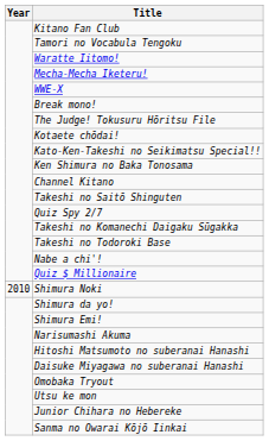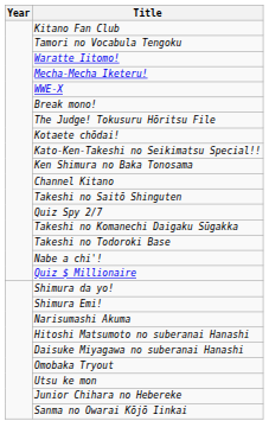 <table class="wikitable">
 <tr>
 <th>Year</th>
 <th>Title</th>
 </tr>
 <tr>
 <td rowspan="17"></td>
 <td><em>Kitano Fan Club</em></td>
 </tr>
 <tr>
 <td><em>Tamori no Vocabula Tengoku</em></td>
 </tr>
 <tr>
 <td><em><a href='#'>Waratte Iitomo!</a></em></td>
 </tr>
 <tr>
 <td><em><a href='#'>Mecha-Mecha Iketeru!</a></em></td>
 </tr>
 <tr>
 <td><em><a href='#'>WWE-X</a></em></td>
 </tr>
 <tr>
 <td><em>Break mono!</em></td>
 </tr>
 <tr>
 <td><em>The Judge! Tokusuru Hōritsu File</em></td>
 </tr>
 <tr>
 <td><em>Kotaete chōdai!</em></td>
 </tr>
 <tr>
 <td><em>Kato-Ken-Takeshi no Seikimatsu Special!!</em></td>
 </tr>
 <tr>
 <td><em>Ken Shimura no Baka Tonosama</em></td>
 </tr>
 <tr>
 <td><em>Channel Kitano</em></td>
 </tr>
 <tr>
 <td><em>Takeshi no Saitō Shinguten</em></td>
 </tr>
 <tr>
 <td><em>Quiz Spy 2/7</em></td>
 </tr>
 <tr>
 <td><em>Takeshi no Komanechi Daigaku Sūgakka</em></td>
 </tr>
 <tr>
 <td><em>Takeshi no Todoroki Base</em></td>
 </tr>
 <tr>
 <td><em>Nabe a chi'!</em></td>
 </tr>
 <tr>
 <td><em><a href='#'>Quiz $ Millionaire</a></em></td>
 </tr>
 <tr>
-<td>2010</td>
-<td><em>Shimura Noki</em></td>
-</tr>
-<tr>
 <td rowspan="9"></td>
 <td><em>Shimura da yo!</em></td>
 </tr>
 <tr>
 <td><em>Shimura Emi!</em></td>
 </tr>
 <tr>
 <td><em>Narisumashi Akuma</em></td>
 </tr>
 <tr>
 <td><em>Hitoshi Matsumoto no suberanai Hanashi</em></td>
 </tr>
 <tr>
 <td><em>Daisuke Miyagawa no suberanai Hanashi</em></td>
 </tr>
 <tr>
 <td><em>Omobaka Tryout</em></td>
 </tr>
 <tr>
 <td><em>Utsu ke mon</em></td>
 </tr>
 <tr>
 <td><em>Junior Chihara no Hebereke</em></td>
 </tr>
 <tr>
 <td><em>Sanma no Owarai Kōjō Iinkai</em></td>
 </tr>
 </table>
